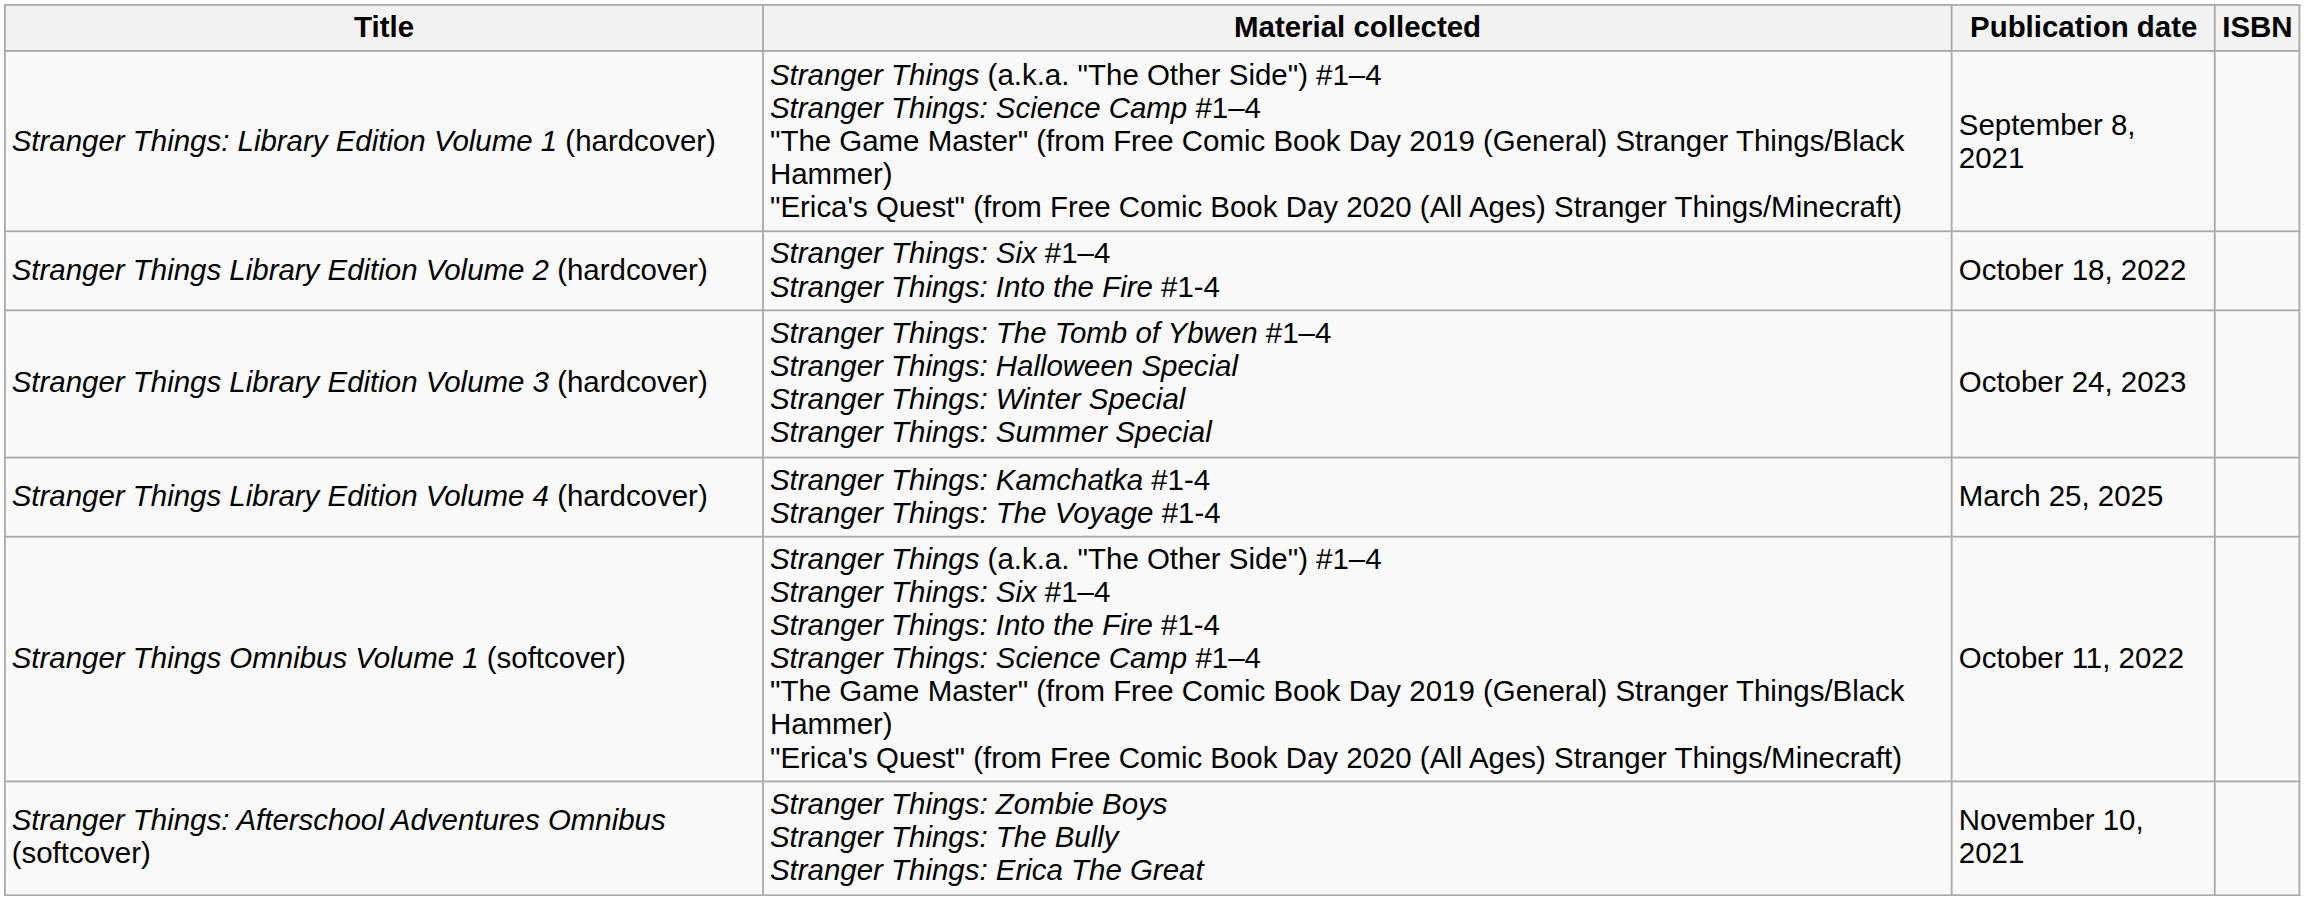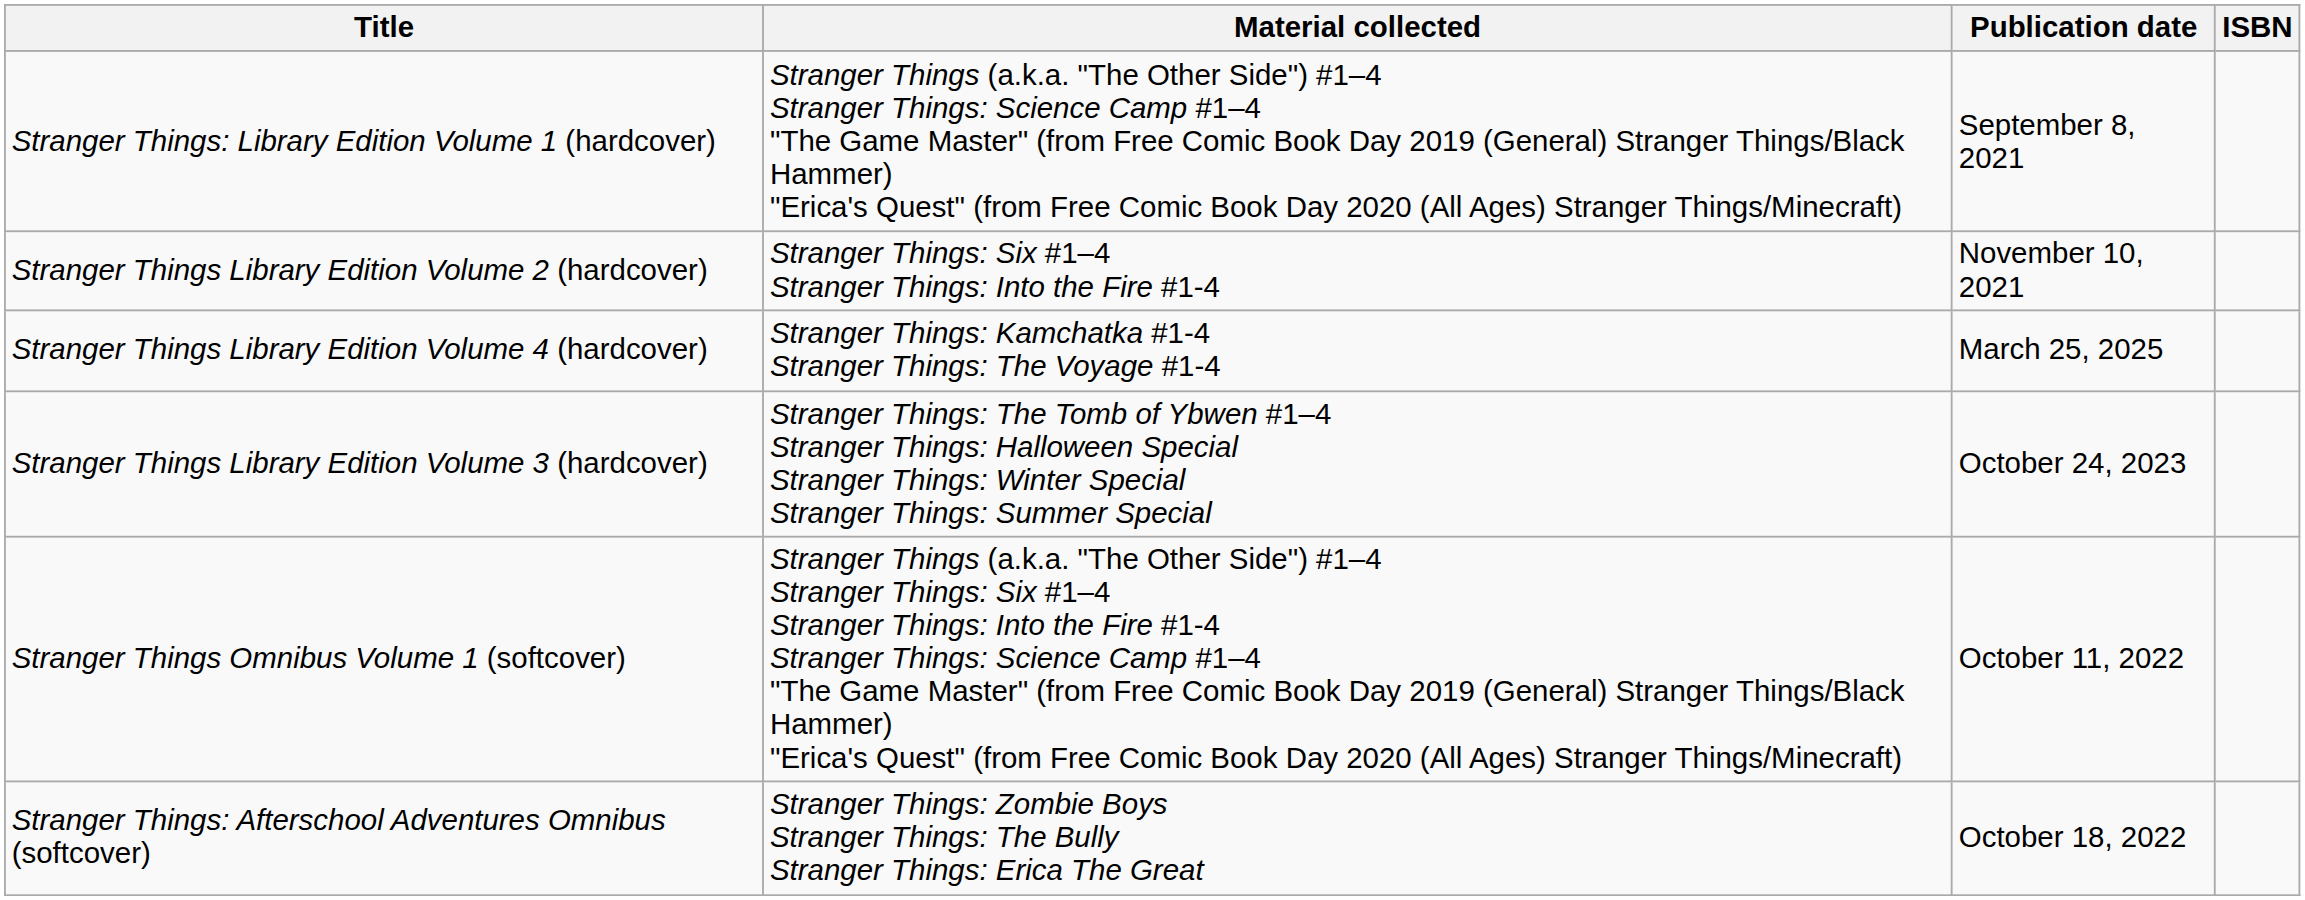 <table class="wikitable mw-collapsible mw-collapsed">
 <tr>
 <th>Title</th>
 <th>Material collected</th>
 <th>Publication date</th>
 <th>ISBN</th>
 </tr>
 <tr>
 <td><em>Stranger Things: Library Edition Volume 1</em> (hardcover)</td>
 <td><em>Stranger Things</em> (a.k.a. "The Other Side") #1–4<br><em>Stranger Things: Science Camp</em> #1–4<br>"The Game Master" (from Free Comic Book Day 2019 (General) Stranger Things/Black Hammer)<br>"Erica's Quest" (from Free Comic Book Day 2020 (All Ages) Stranger Things/Minecraft)</td>
 <td>September 8, 2021</td>
 <td></td>
 </tr>
 <tr>
 <td><em>Stranger Things Library Edition Volume 2</em> (hardcover)</td>
 <td><em>Stranger Things: Six</em> #1–4<br><em>Stranger Things: Into the Fire</em> #1-4</td>
-<td>October 18, 2022</td>
+<td>November 10, 2021</td>
+<td></td>
+</tr>
+<tr>
+<td><em>Stranger Things Library Edition Volume 4</em> (hardcover)</td>
+<td><em>Stranger Things: Kamchatka</em> #1-4<br><em>Stranger Things: The Voyage</em> #1-4</td>
+<td>March 25, 2025</td>
 <td></td>
 </tr>
 <tr>
 <td><em>Stranger Things Library Edition Volume 3</em> (hardcover)</td>
 <td><em>Stranger Things: The Tomb of Ybwen</em> #1–4<br><em>Stranger Things: Halloween Special</em><br><em>Stranger Things: Winter Special</em><br><em>Stranger Things: Summer Special</em></td>
 <td>October 24, 2023</td>
-<td></td>
-</tr>
-<tr>
-<td><em>Stranger Things Library Edition Volume 4</em> (hardcover)</td>
-<td><em>Stranger Things: Kamchatka</em> #1-4<br><em>Stranger Things: The Voyage</em> #1-4</td>
-<td>March 25, 2025</td>
 <td></td>
 </tr>
 <tr>
 <td><em>Stranger Things Omnibus Volume 1</em> (softcover)</td>
 <td><em>Stranger Things</em> (a.k.a. "The Other Side") #1–4<br><em>Stranger Things: Six</em> #1–4<br><em>Stranger Things: Into the Fire</em> #1-4<br><em>Stranger Things: Science Camp</em> #1–4<br>"The Game Master" (from Free Comic Book Day 2019 (General) Stranger Things/Black Hammer)<br>"Erica's Quest" (from Free Comic Book Day 2020 (All Ages) Stranger Things/Minecraft)</td>
 <td>October 11, 2022</td>
 <td></td>
 </tr>
 <tr>
 <td><em>Stranger Things: Afterschool Adventures Omnibus</em> (softcover)</td>
 <td><em>Stranger Things: Zombie Boys</em><br><em>Stranger Things: The Bully</em><br><em>Stranger Things: Erica The Great</em></td>
-<td>November 10, 2021</td>
+<td>October 18, 2022</td>
 <td></td>
 </tr>
 <tr>
 </tr>
 </table>
